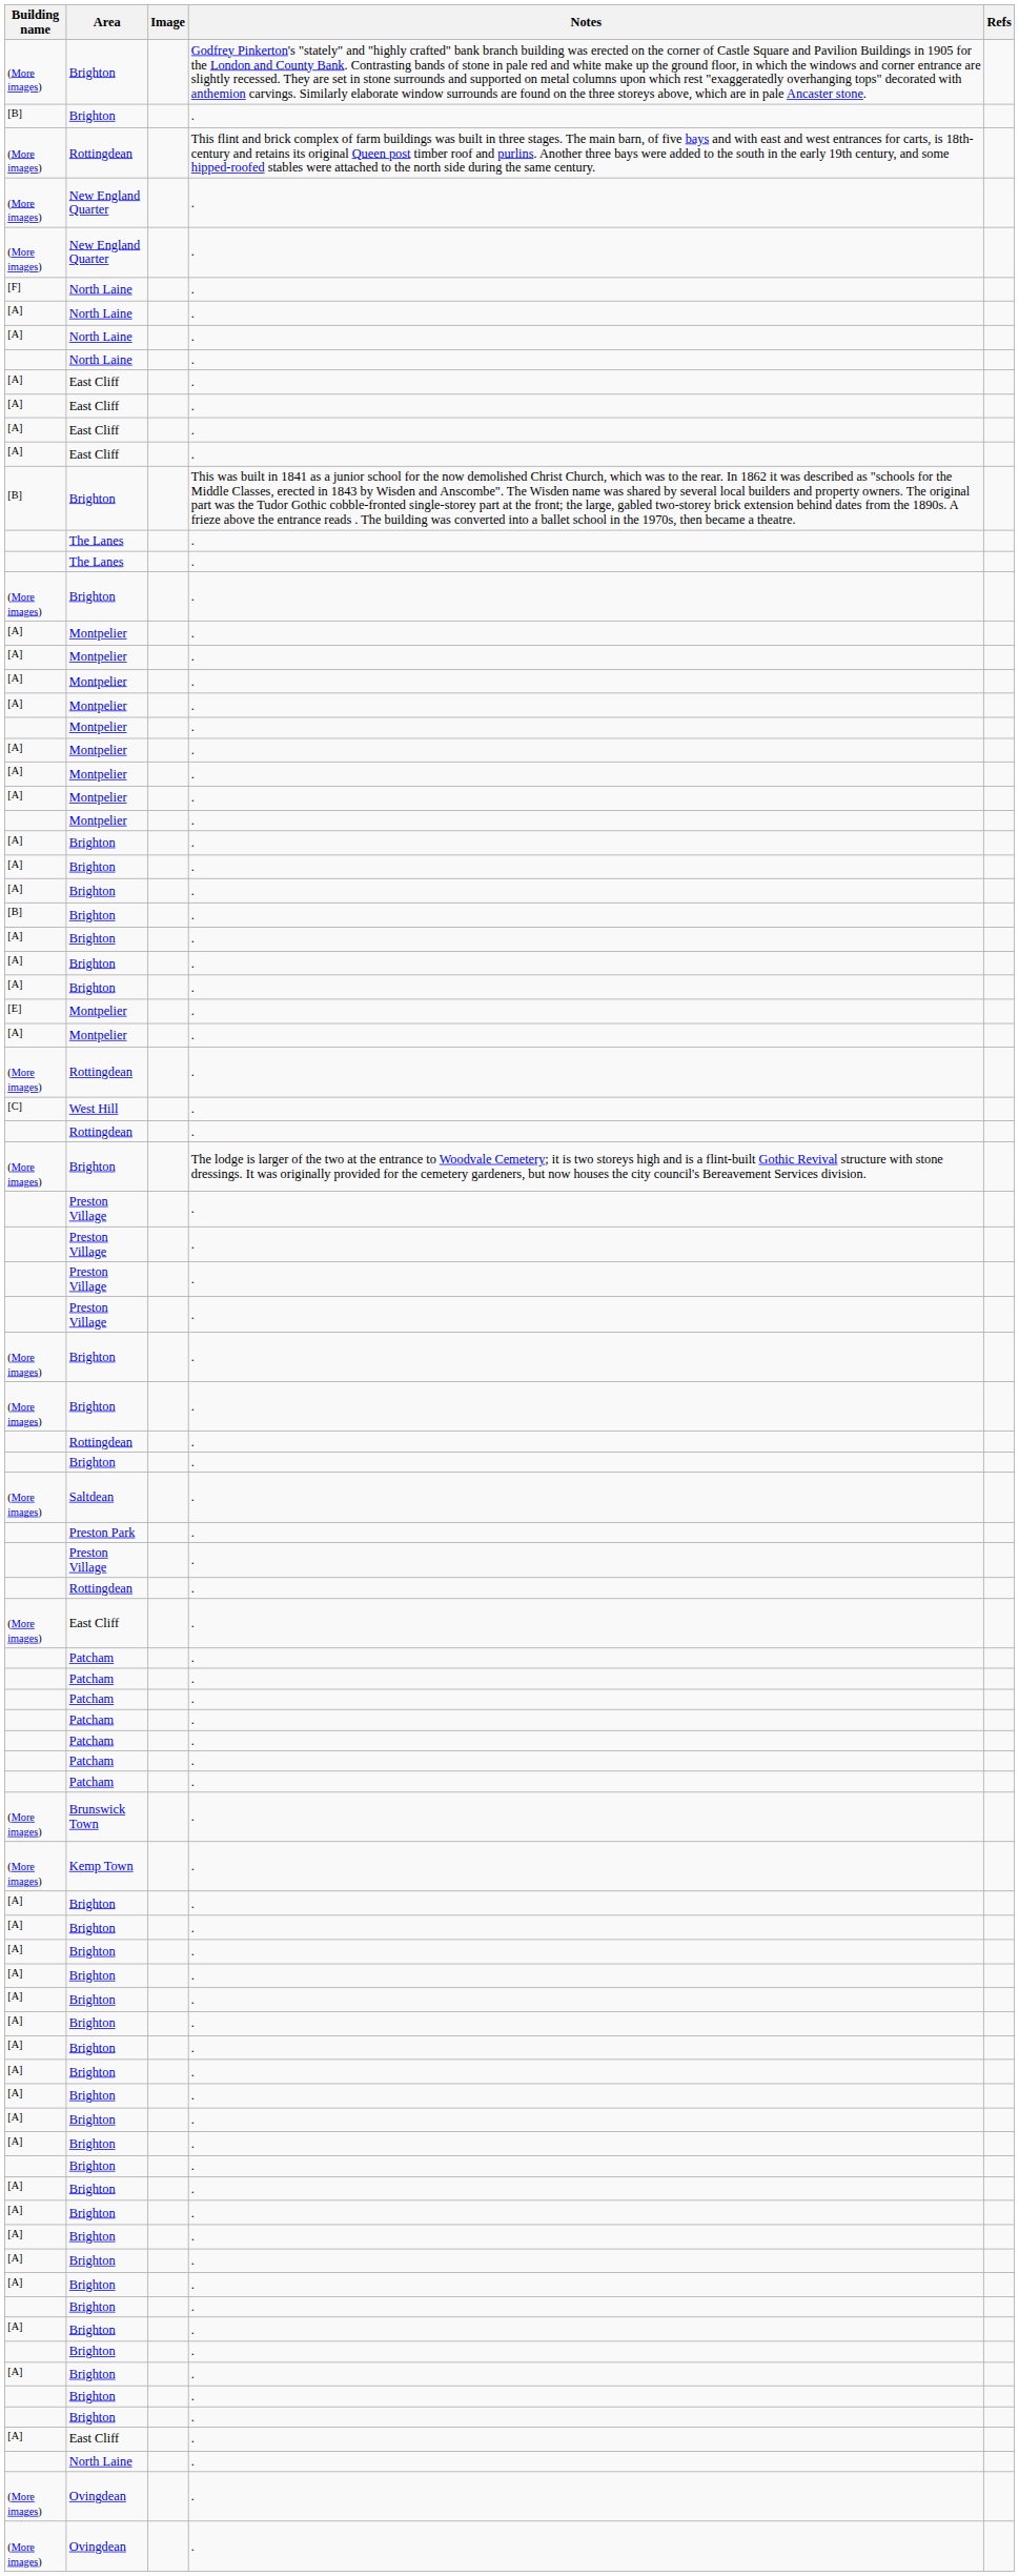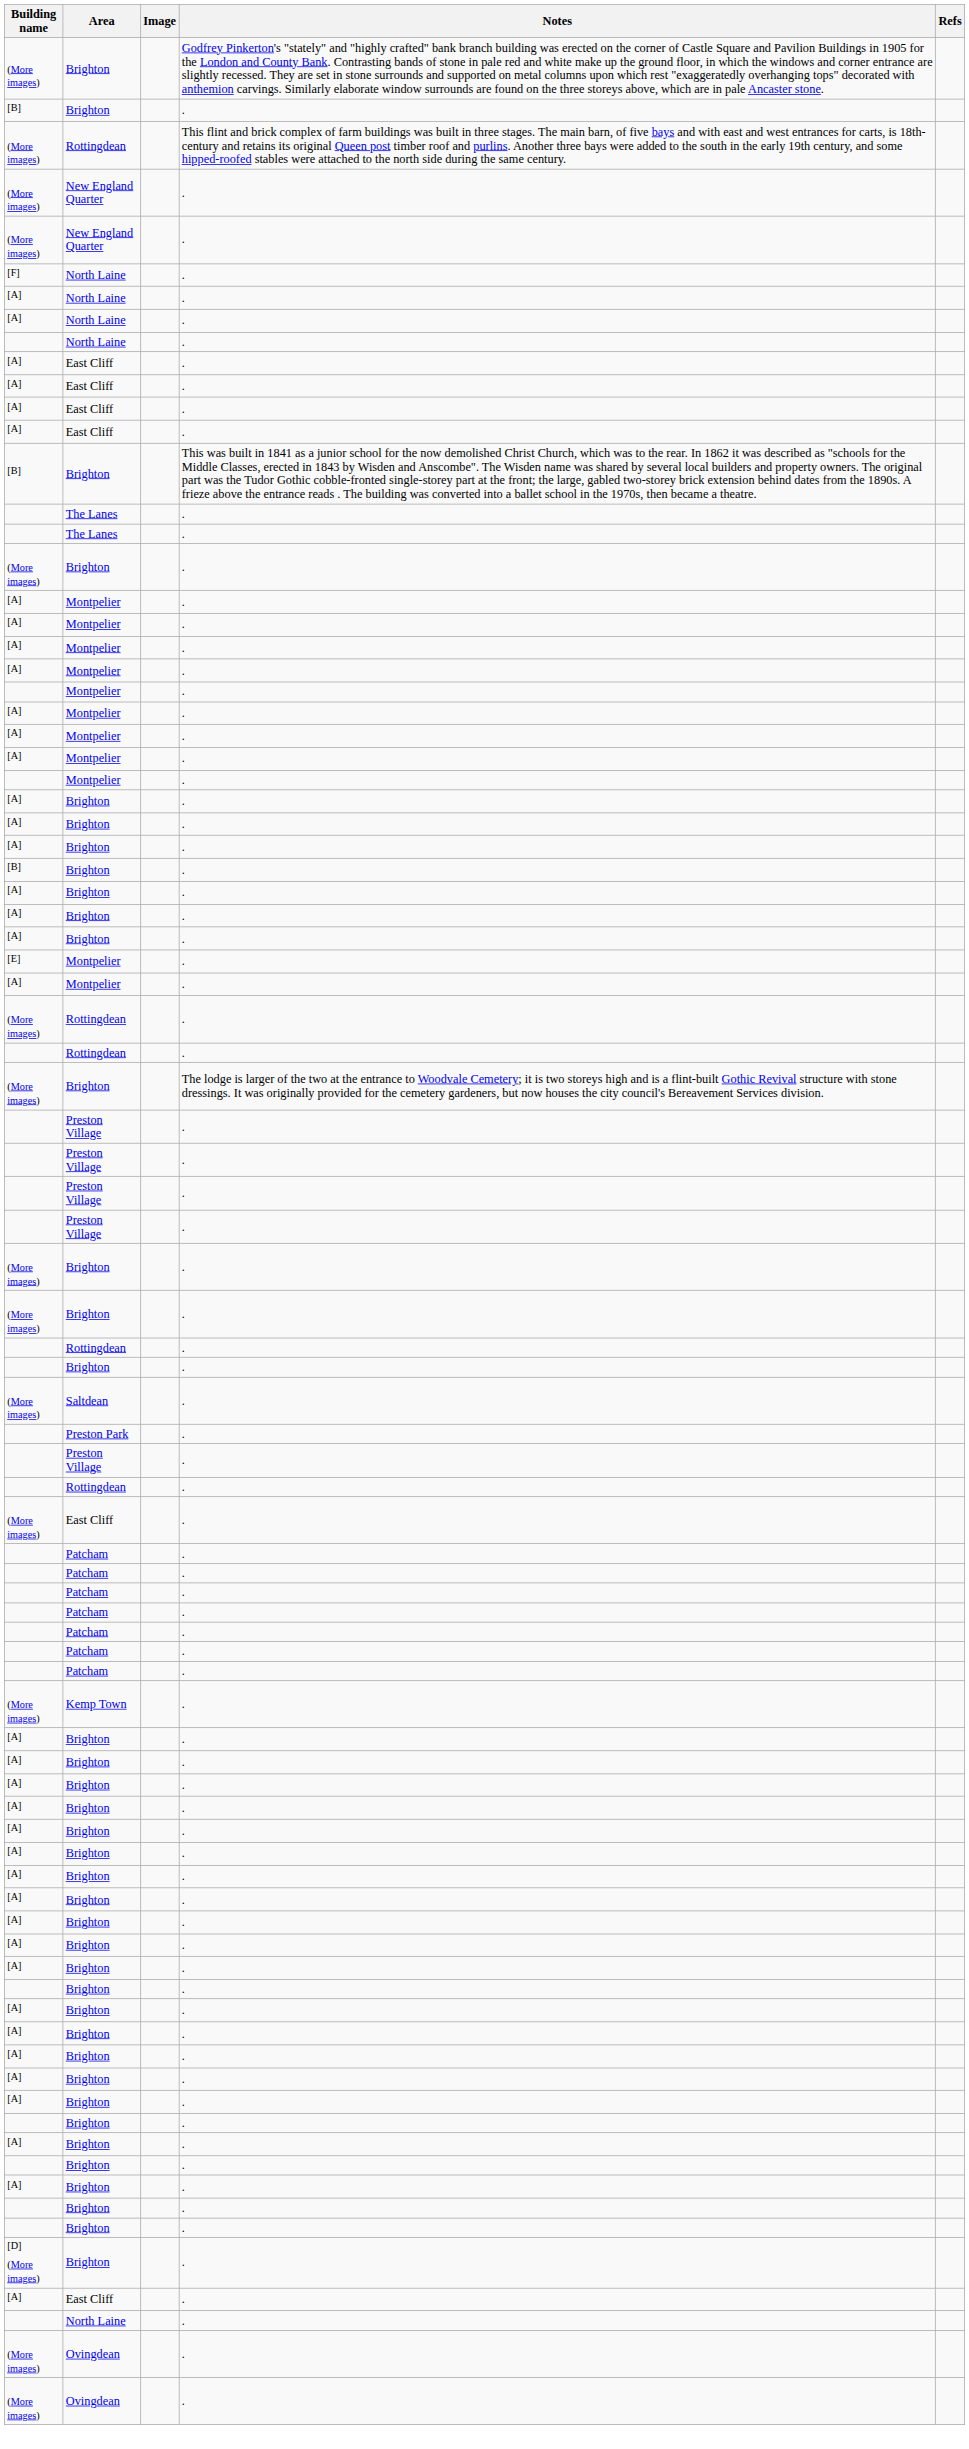 <table class="wikitable sortable">
 <tr>
 <th>Building name</th>
 <th>Area</th>
 <th class="unsortable">Image</th>
 <th class="unsortable">Notes</th>
 <th class="unsortable">Refs</th>
 </tr>
 <tr>
 <td><br><small>(<a href='#'>More images</a>)</small></td>
 <td><a href='#'>Brighton</a><br></td>
 <td></td>
 <td><a href='#'>Godfrey Pinkerton</a>'s "stately" and "highly crafted" bank branch building was erected on the corner of Castle Square and Pavilion Buildings in 1905 for the <a href='#'>London and County Bank</a>.  Contrasting bands of stone in pale red and white make up the ground floor, in which the windows and corner entrance are slightly recessed.  They are set in stone surrounds and supported on metal columns upon which rest "exaggeratedly overhanging tops" decorated with <a href='#'>anthemion</a> carvings.  Similarly elaborate window surrounds are found on the three storeys above, which are in pale <a href='#'>Ancaster stone</a>.</td>
 <td><br><br></td>
 </tr>
 <tr>
 <td><sup>[B]</sup></td>
 <td><a href='#'>Brighton</a><br></td>
 <td></td>
 <td>.</td>
 <td></td>
 </tr>
 <tr>
 <td><br><small>(<a href='#'>More images</a>)</small></td>
 <td><a href='#'>Rottingdean</a><br></td>
 <td></td>
 <td>This flint and brick complex of farm buildings was built in three stages.  The main barn, of five <a href='#'>bays</a> and with east and west entrances for carts, is 18th-century and retains its original <a href='#'>Queen post</a> timber roof and <a href='#'>purlins</a>.  Another three bays were added to the south in the early 19th century, and some <a href='#'>hipped-roofed</a> stables were attached to the north side during the same century.</td>
 <td></td>
 </tr>
 <tr>
 <td><br><small>(<a href='#'>More images</a>)</small></td>
 <td><a href='#'>New England Quarter</a><br></td>
 <td></td>
 <td>.</td>
 <td></td>
 </tr>
 <tr>
 <td><br><small>(<a href='#'>More images</a>)</small></td>
 <td><a href='#'>New England Quarter</a><br></td>
 <td></td>
 <td>.</td>
 <td></td>
 </tr>
 <tr>
 <td><sup>[F]</sup></td>
 <td><a href='#'>North Laine</a><br></td>
 <td></td>
 <td>.</td>
 <td></td>
 </tr>
 <tr>
 <td><sup>[A]</sup></td>
 <td><a href='#'>North Laine</a><br></td>
 <td></td>
 <td>.</td>
 <td></td>
 </tr>
 <tr>
 <td><sup>[A]</sup></td>
 <td><a href='#'>North Laine</a><br></td>
 <td></td>
 <td>.</td>
 <td></td>
 </tr>
 <tr>
 <td></td>
 <td><a href='#'>North Laine</a><br></td>
 <td></td>
 <td>.</td>
 <td></td>
 </tr>
 <tr>
 <td><sup>[A]</sup></td>
 <td>East Cliff<br></td>
 <td></td>
 <td>.</td>
 <td></td>
 </tr>
 <tr>
 <td><sup>[A]</sup></td>
 <td>East Cliff<br></td>
 <td></td>
 <td>.</td>
 <td></td>
 </tr>
 <tr>
 <td><sup>[A]</sup></td>
 <td>East Cliff<br></td>
 <td></td>
 <td>.</td>
 <td></td>
 </tr>
 <tr>
 <td><sup>[A]</sup></td>
 <td>East Cliff<br></td>
 <td></td>
 <td>.</td>
 <td></td>
 </tr>
 <tr>
 <td><sup>[B]</sup></td>
 <td><a href='#'>Brighton</a><br></td>
 <td></td>
 <td>This was built in 1841 as a junior school for the now demolished Christ Church, which was to the rear.  In 1862 it was described as "schools for the Middle Classes, erected in 1843  by Wisden and Anscombe".  The Wisden name was shared by several local builders and property owners.  The original part was the Tudor Gothic cobble-fronted single-storey part at the front; the large, gabled two-storey brick extension behind dates from the 1890s.  A frieze above the entrance reads .  The building was converted into a ballet school in the 1970s, then became a theatre.</td>
 <td><br></td>
 </tr>
 <tr>
 <td></td>
 <td><a href='#'>The Lanes</a><br></td>
 <td></td>
 <td>.</td>
 <td></td>
 </tr>
 <tr>
 <td></td>
 <td><a href='#'>The Lanes</a><br></td>
 <td></td>
 <td>.</td>
 <td></td>
 </tr>
 <tr>
 <td><br><small>(<a href='#'>More images</a>)</small></td>
 <td><a href='#'>Brighton</a><br></td>
 <td></td>
 <td>.</td>
 <td></td>
 </tr>
 <tr>
 <td><sup>[A]</sup></td>
 <td><a href='#'>Montpelier</a><br></td>
 <td></td>
 <td>.</td>
 <td></td>
 </tr>
 <tr>
 <td><sup>[A]</sup></td>
 <td><a href='#'>Montpelier</a><br></td>
 <td></td>
 <td>.</td>
 <td></td>
 </tr>
 <tr>
 <td><sup>[A]</sup></td>
 <td><a href='#'>Montpelier</a><br></td>
 <td></td>
 <td>.</td>
 <td></td>
 </tr>
 <tr>
 <td><sup>[A]</sup></td>
 <td><a href='#'>Montpelier</a><br></td>
 <td></td>
 <td>.</td>
 <td></td>
 </tr>
 <tr>
 <td></td>
 <td><a href='#'>Montpelier</a><br></td>
 <td></td>
 <td>.</td>
 <td></td>
 </tr>
 <tr>
 <td><sup>[A]</sup></td>
 <td><a href='#'>Montpelier</a><br></td>
 <td></td>
 <td>.</td>
 <td></td>
 </tr>
 <tr>
 <td><sup>[A]</sup></td>
 <td><a href='#'>Montpelier</a><br></td>
 <td></td>
 <td>.</td>
 <td></td>
 </tr>
 <tr>
 <td><sup>[A]</sup></td>
 <td><a href='#'>Montpelier</a><br></td>
 <td></td>
 <td>.</td>
 <td></td>
 </tr>
 <tr>
 <td></td>
 <td><a href='#'>Montpelier</a><br></td>
 <td></td>
 <td>.</td>
 <td></td>
 </tr>
 <tr>
 <td><sup>[A]</sup></td>
 <td><a href='#'>Brighton</a><br></td>
 <td></td>
 <td>.</td>
 <td></td>
 </tr>
 <tr>
 <td><sup>[A]</sup></td>
 <td><a href='#'>Brighton</a><br></td>
 <td></td>
 <td>.</td>
 <td></td>
 </tr>
 <tr>
 <td><sup>[A]</sup></td>
 <td><a href='#'>Brighton</a><br></td>
 <td></td>
 <td>.</td>
 <td></td>
 </tr>
 <tr>
 <td><sup>[B]</sup></td>
 <td><a href='#'>Brighton</a><br></td>
 <td></td>
 <td>.</td>
 <td></td>
 </tr>
 <tr>
 <td><sup>[A]</sup></td>
 <td><a href='#'>Brighton</a><br></td>
 <td></td>
 <td>.</td>
 <td></td>
 </tr>
 <tr>
 <td><sup>[A]</sup></td>
 <td><a href='#'>Brighton</a><br></td>
 <td></td>
 <td>.</td>
 <td></td>
 </tr>
 <tr>
 <td><sup>[A]</sup></td>
 <td><a href='#'>Brighton</a><br></td>
 <td></td>
 <td>.</td>
 <td></td>
 </tr>
 <tr>
 <td><sup>[E]</sup></td>
 <td><a href='#'>Montpelier</a><br></td>
 <td></td>
 <td>.</td>
 <td></td>
 </tr>
 <tr>
 <td><sup>[A]</sup></td>
 <td><a href='#'>Montpelier</a><br></td>
 <td></td>
 <td>.</td>
 <td></td>
 </tr>
 <tr>
 <td><br><small>(<a href='#'>More images</a>)</small></td>
 <td><a href='#'>Rottingdean</a><br></td>
 <td></td>
 <td>.</td>
 <td></td>
 </tr>
 <tr>
-<td><sup>[C]</sup></td>
-<td><a href='#'>West Hill</a><br></td>
-<td></td>
-<td>.</td>
-<td></td>
-</tr>
-<tr>
 <td></td>
 <td><a href='#'>Rottingdean</a><br></td>
 <td></td>
 <td>.</td>
 <td></td>
 </tr>
 <tr>
 <td><br><small>(<a href='#'>More images</a>)</small></td>
 <td><a href='#'>Brighton</a><br></td>
 <td></td>
 <td>The lodge is larger of the two at the entrance to <a href='#'>Woodvale Cemetery</a>; it is two storeys high and is a flint-built <a href='#'>Gothic Revival</a> structure with stone dressings.  It was originally provided for the cemetery gardeners, but now houses the city council's Bereavement Services division.</td>
 <td><br></td>
 </tr>
 <tr>
 <td></td>
 <td><a href='#'>Preston Village</a><br></td>
 <td></td>
 <td>.</td>
 <td></td>
 </tr>
 <tr>
 <td></td>
 <td><a href='#'>Preston Village</a><br></td>
 <td></td>
 <td>.</td>
 <td></td>
 </tr>
 <tr>
 <td></td>
 <td><a href='#'>Preston Village</a><br></td>
 <td></td>
 <td>.</td>
 <td></td>
 </tr>
 <tr>
 <td></td>
 <td><a href='#'>Preston Village</a><br></td>
 <td></td>
 <td>.</td>
 <td></td>
 </tr>
 <tr>
 <td><br><small>(<a href='#'>More images</a>)</small></td>
 <td><a href='#'>Brighton</a><br></td>
 <td></td>
 <td>.</td>
 <td></td>
 </tr>
 <tr>
 <td><br><small>(<a href='#'>More images</a>)</small></td>
 <td><a href='#'>Brighton</a><br></td>
 <td></td>
 <td>.</td>
 <td></td>
 </tr>
 <tr>
 <td></td>
 <td><a href='#'>Rottingdean</a><br></td>
 <td></td>
 <td>.</td>
 <td></td>
 </tr>
 <tr>
 <td></td>
 <td><a href='#'>Brighton</a><br></td>
 <td></td>
 <td>.</td>
 <td></td>
 </tr>
 <tr>
 <td><br><small>(<a href='#'>More images</a>)</small></td>
 <td><a href='#'>Saltdean</a><br></td>
 <td></td>
 <td>.</td>
 <td></td>
 </tr>
 <tr>
 <td></td>
 <td><a href='#'>Preston Park</a><br></td>
 <td></td>
 <td>.</td>
 <td></td>
 </tr>
 <tr>
 <td></td>
 <td><a href='#'>Preston Village</a><br></td>
 <td></td>
 <td>.</td>
 <td></td>
 </tr>
 <tr>
 <td></td>
 <td><a href='#'>Rottingdean</a><br></td>
 <td></td>
 <td>.</td>
 <td></td>
 </tr>
 <tr>
 <td><br><small>(<a href='#'>More images</a>)</small></td>
 <td>East Cliff<br></td>
 <td></td>
 <td>.</td>
 <td></td>
 </tr>
 <tr>
 <td></td>
 <td><a href='#'>Patcham</a><br></td>
 <td></td>
 <td>.</td>
 <td></td>
 </tr>
 <tr>
 <td></td>
 <td><a href='#'>Patcham</a><br></td>
 <td></td>
 <td>.</td>
 <td></td>
 </tr>
 <tr>
 <td></td>
 <td><a href='#'>Patcham</a><br></td>
 <td></td>
 <td>.</td>
 <td></td>
 </tr>
 <tr>
 <td></td>
 <td><a href='#'>Patcham</a><br></td>
 <td></td>
 <td>.</td>
 <td></td>
 </tr>
 <tr>
 <td></td>
 <td><a href='#'>Patcham</a><br></td>
 <td></td>
 <td>.</td>
 <td></td>
 </tr>
 <tr>
 <td></td>
 <td><a href='#'>Patcham</a><br></td>
 <td></td>
 <td>.</td>
 <td></td>
 </tr>
 <tr>
 <td></td>
 <td><a href='#'>Patcham</a><br></td>
 <td></td>
 <td>.</td>
 <td></td>
-</tr>
-<tr>
-<td><br><small>(<a href='#'>More images</a>)</small></td>
-<td><a href='#'>Brunswick Town</a><br></td>
-<td></td>
-<td>.</td>
-<td><br></td>
 </tr>
 <tr>
 <td><br><small>(<a href='#'>More images</a>)</small></td>
 <td><a href='#'>Kemp Town</a><br></td>
 <td></td>
 <td>.</td>
 <td></td>
 </tr>
 <tr>
 <td><sup>[A]</sup></td>
 <td><a href='#'>Brighton</a><br></td>
 <td></td>
 <td>.</td>
 <td></td>
 </tr>
 <tr>
 <td><sup>[A]</sup></td>
 <td><a href='#'>Brighton</a><br></td>
 <td></td>
 <td>.</td>
 <td></td>
 </tr>
 <tr>
 <td><sup>[A]</sup></td>
 <td><a href='#'>Brighton</a><br></td>
 <td></td>
 <td>.</td>
 <td></td>
 </tr>
 <tr>
 <td><sup>[A]</sup></td>
 <td><a href='#'>Brighton</a><br></td>
 <td></td>
 <td>.</td>
 <td></td>
 </tr>
 <tr>
 <td><sup>[A]</sup></td>
 <td><a href='#'>Brighton</a><br></td>
 <td></td>
 <td>.</td>
 <td></td>
 </tr>
 <tr>
 <td><sup>[A]</sup></td>
 <td><a href='#'>Brighton</a><br></td>
 <td></td>
 <td>.</td>
 <td></td>
 </tr>
 <tr>
 <td><sup>[A]</sup></td>
 <td><a href='#'>Brighton</a><br></td>
 <td></td>
 <td>.</td>
 <td></td>
 </tr>
 <tr>
 <td><sup>[A]</sup></td>
 <td><a href='#'>Brighton</a><br></td>
 <td></td>
 <td>.</td>
 <td></td>
 </tr>
 <tr>
 <td><sup>[A]</sup></td>
 <td><a href='#'>Brighton</a><br></td>
 <td></td>
 <td>.</td>
 <td></td>
 </tr>
 <tr>
 <td><sup>[A]</sup></td>
 <td><a href='#'>Brighton</a><br></td>
 <td></td>
 <td>.</td>
 <td></td>
 </tr>
 <tr>
 <td><sup>[A]</sup></td>
 <td><a href='#'>Brighton</a><br></td>
 <td></td>
 <td>.</td>
 <td></td>
 </tr>
 <tr>
 <td></td>
 <td><a href='#'>Brighton</a><br></td>
 <td></td>
 <td>.</td>
 <td></td>
 </tr>
 <tr>
 <td><sup>[A]</sup></td>
 <td><a href='#'>Brighton</a><br></td>
 <td></td>
 <td>.</td>
 <td></td>
 </tr>
 <tr>
 <td><sup>[A]</sup></td>
 <td><a href='#'>Brighton</a><br></td>
 <td></td>
 <td>.</td>
 <td></td>
 </tr>
 <tr>
 <td><sup>[A]</sup></td>
 <td><a href='#'>Brighton</a><br></td>
 <td></td>
 <td>.</td>
 <td></td>
 </tr>
 <tr>
 <td><sup>[A]</sup></td>
 <td><a href='#'>Brighton</a><br></td>
 <td></td>
 <td>.</td>
 <td></td>
 </tr>
 <tr>
 <td><sup>[A]</sup></td>
 <td><a href='#'>Brighton</a><br></td>
 <td></td>
 <td>.</td>
 <td></td>
 </tr>
 <tr>
 <td></td>
 <td><a href='#'>Brighton</a><br></td>
 <td></td>
 <td>.</td>
 <td></td>
 </tr>
 <tr>
 <td><sup>[A]</sup></td>
 <td><a href='#'>Brighton</a><br></td>
 <td></td>
 <td>.</td>
 <td></td>
 </tr>
 <tr>
 <td></td>
 <td><a href='#'>Brighton</a><br></td>
 <td></td>
 <td>.</td>
 <td></td>
 </tr>
 <tr>
 <td><sup>[A]</sup></td>
 <td><a href='#'>Brighton</a><br></td>
 <td></td>
 <td>.</td>
 <td></td>
 </tr>
 <tr>
 <td></td>
 <td><a href='#'>Brighton</a><br></td>
 <td></td>
 <td>.</td>
 <td></td>
 </tr>
 <tr>
 <td></td>
 <td><a href='#'>Brighton</a><br></td>
 <td></td>
 <td>.</td>
 <td></td>
 </tr>
 <tr>
+<td><sup>[D]</sup><br><small>(<a href='#'>More images</a>)</small></td>
+<td><a href='#'>Brighton</a><br></td>
+<td></td>
+<td>.</td>
+<td></td>
+</tr>
+<tr>
 <td><sup>[A]</sup></td>
 <td>East Cliff<br></td>
 <td></td>
 <td>.</td>
 <td></td>
 </tr>
 <tr>
 <td></td>
 <td><a href='#'>North Laine</a><br></td>
 <td></td>
 <td>.</td>
 <td></td>
 </tr>
 <tr>
 <td><br><small>(<a href='#'>More images</a>)</small></td>
 <td><a href='#'>Ovingdean</a><br></td>
 <td></td>
 <td>.</td>
 <td></td>
 </tr>
 <tr>
 <td><br><small>(<a href='#'>More images</a>)</small></td>
 <td><a href='#'>Ovingdean</a><br></td>
 <td></td>
 <td>.</td>
 <td></td>
 </tr>
 </table>
